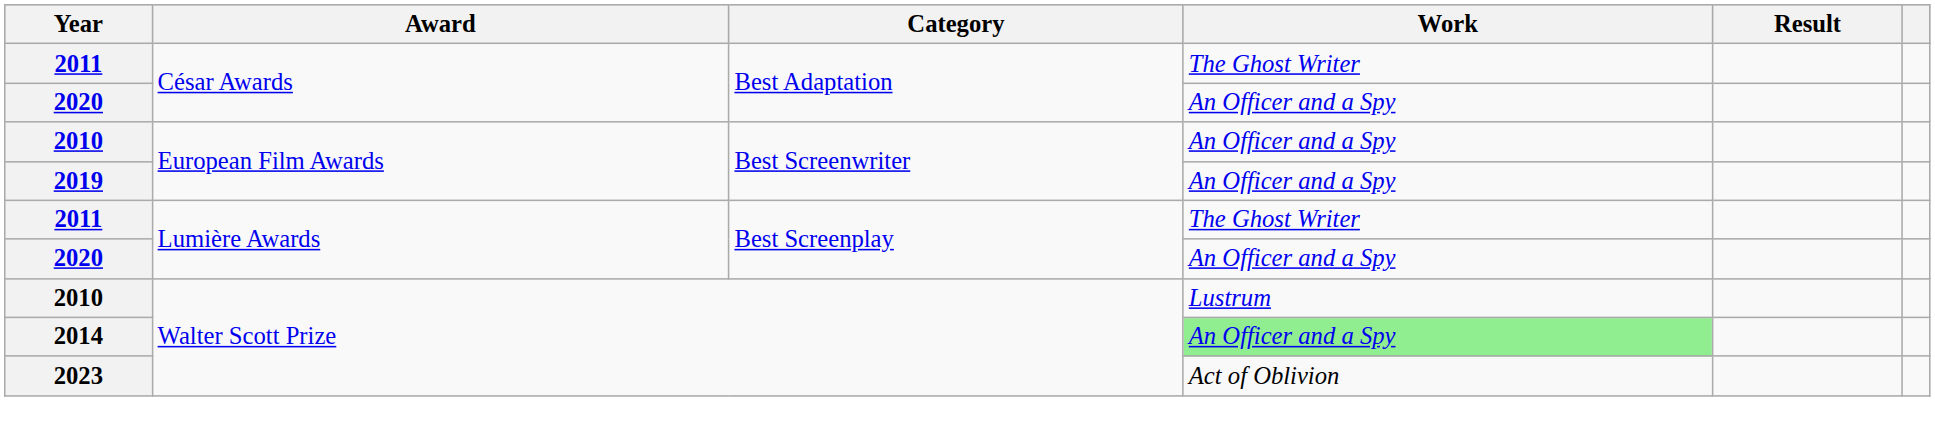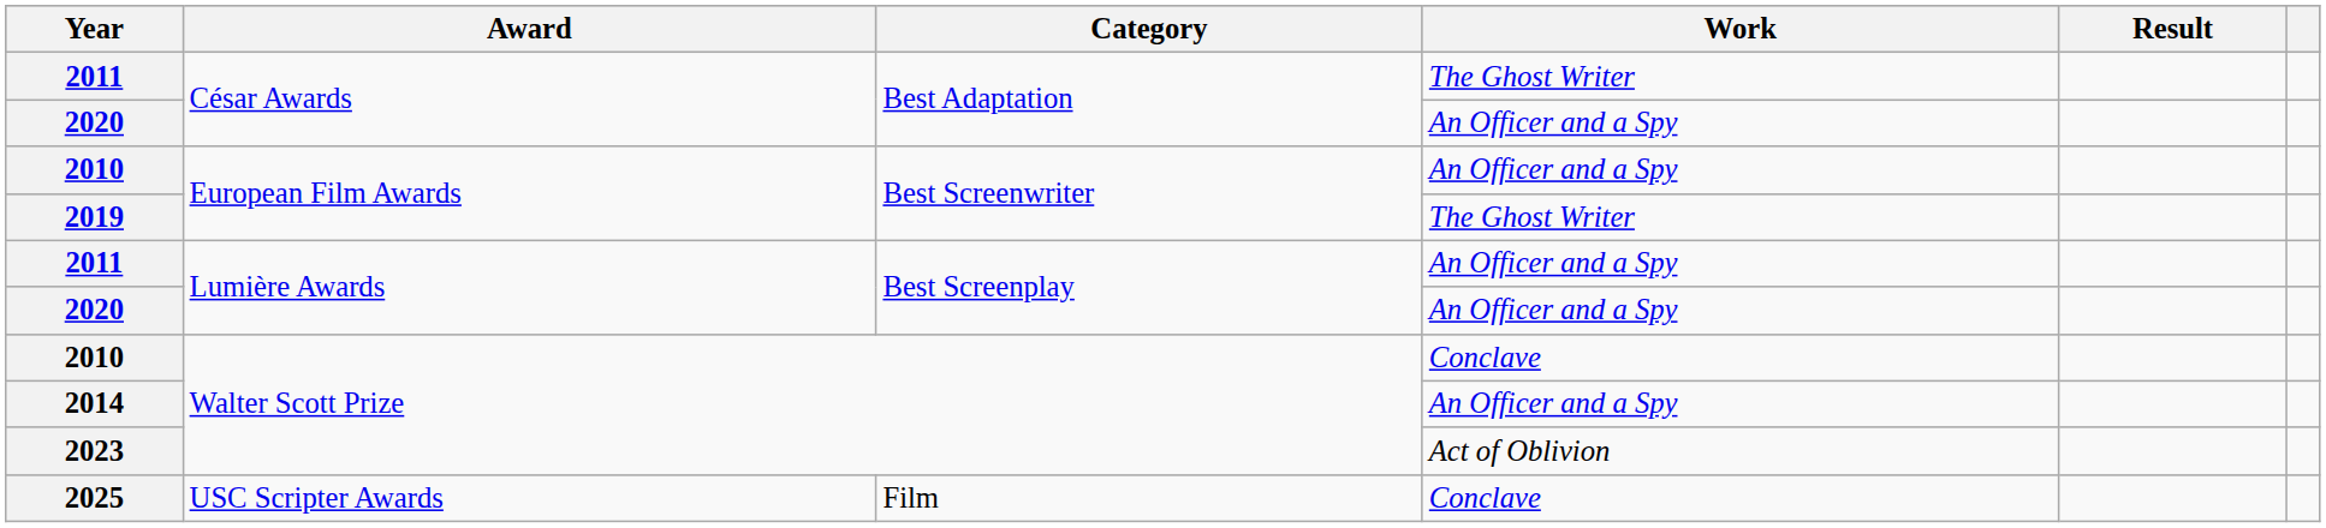 <table class="wikitable sortable plainrowheaders" style="width: 99%;">
 <tr style="background:#ccc; text-align:center;">
 <th scope="col">Year</th>
 <th scope="col">Award</th>
 <th scope="col">Category</th>
 <th scope="col">Work</th>
 <th scope="col">Result</th>
 <th scope="col"></th>
 </tr>
 <tr>
 <th scope="row"><a href='#'>2011</a></th>
 <td rowspan="2"><a href='#'>César Awards</a></td>
 <td rowspan="2"><a href='#'>Best Adaptation</a></td>
 <td><em><a href='#'>The Ghost Writer</a></em></td>
 <td></td>
 <td></td>
 </tr>
 <tr>
 <th scope="row"><a href='#'>2020</a></th>
 <td><em><a href='#'>An Officer and a Spy</a></em></td>
 <td></td>
 <td></td>
 </tr>
 <tr>
 <th scope="row"><a href='#'>2010</a></th>
 <td rowspan="2"><a href='#'>European Film Awards</a></td>
 <td rowspan="2"><a href='#'>Best Screenwriter</a></td>
 <td><em><a href='#'>An Officer and a Spy</a></em></td>
 <td></td>
 <td></td>
 </tr>
 <tr>
 <th scope="row"><a href='#'>2019</a></th>
-<td><em><a href='#'>An Officer and a Spy</a></em></td>
+<td><em><a href='#'>The Ghost Writer</a></em></td>
 <td></td>
 <td></td>
 </tr>
 <tr>
 <th scope="row"><a href='#'>2011</a></th>
 <td rowspan="2"><a href='#'>Lumière Awards</a></td>
 <td rowspan="2"><a href='#'>Best Screenplay</a></td>
-<td><em><a href='#'>The Ghost Writer</a></em></td>
+<td><em><a href='#'>An Officer and a Spy</a></em></td>
 <td></td>
 <td></td>
 </tr>
 <tr>
 <th scope="row"><a href='#'>2020</a></th>
 <td><em><a href='#'>An Officer and a Spy</a></em></td>
 <td></td>
 <td></td>
 </tr>
 <tr>
 <th scope="row">2010</th>
 <td colspan="2" rowspan="3"><a href='#'>Walter Scott Prize</a></td>
-<td><em><a href='#'>Lustrum</a></em></td>
+<td><em><a href='#'>Conclave</a></em></td>
 <td></td>
 <td></td>
 </tr>
 <tr>
 <th scope="row">2014</th>
-<td style="background: lightgreen;"><em><a href='#'>An Officer and a Spy</a></em></td>
+<td><em><a href='#'>An Officer and a Spy</a></em></td>
 <td></td>
 <td></td>
 </tr>
 <tr>
 <th scope="row">2023</th>
 <td><em>Act of Oblivion</em></td>
 <td></td>
 <td></td>
 </tr>
+<tr>
+<th scope="row">2025</th>
+<td><a href='#'>USC Scripter Awards</a></td>
+<td>Film</td>
+<td><em><a href='#'>Conclave</a></em></td>
+<td></td>
+<td></td>
+</tr>
 </table>
